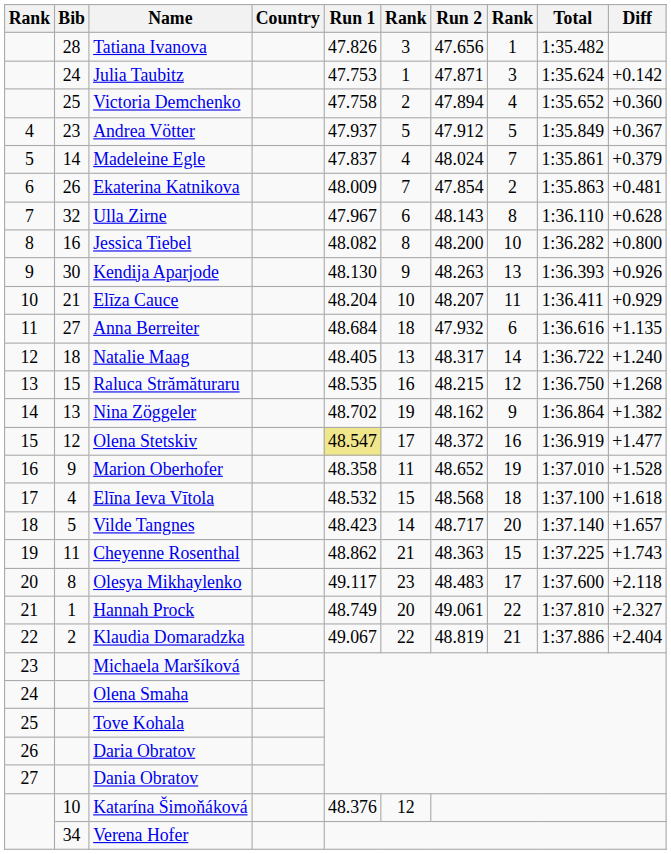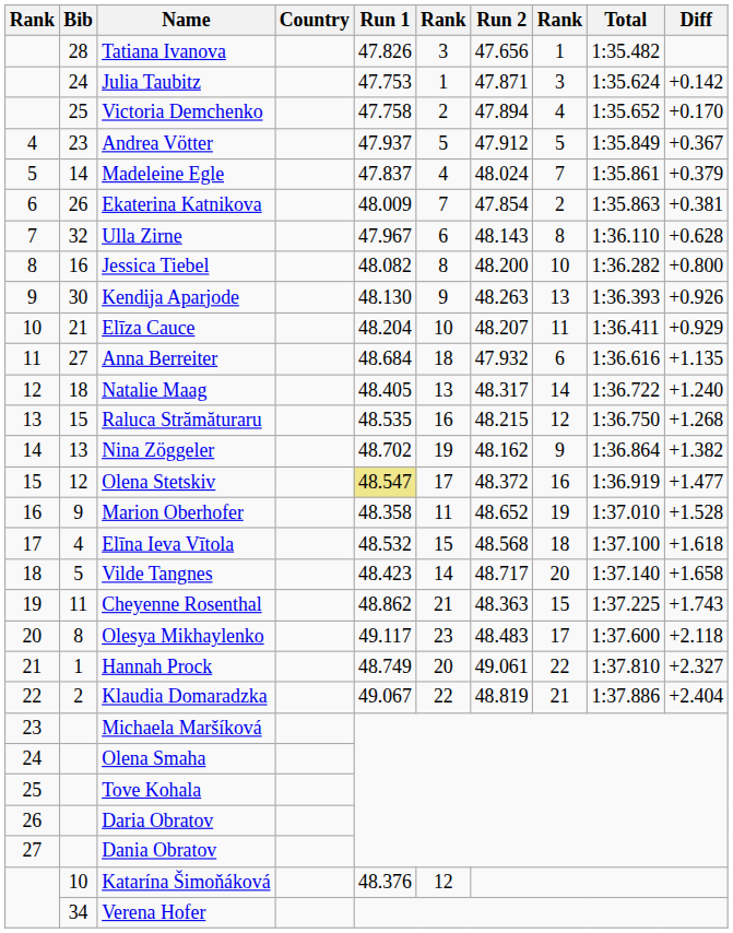 <table class="wikitable sortable" style="text-align:center">
 <tr>
 <th>Rank</th>
 <th>Bib</th>
 <th>Name</th>
 <th>Country</th>
 <th>Run 1</th>
 <th>Rank</th>
 <th>Run 2</th>
 <th>Rank</th>
 <th>Total</th>
 <th>Diff</th>
 </tr>
 <tr>
 <td></td>
 <td>28</td>
 <td align=left><a href='#'>Tatiana Ivanova</a></td>
 <td align=left></td>
 <td>47.826</td>
 <td>3</td>
 <td>47.656</td>
 <td>1</td>
 <td>1:35.482</td>
 <td></td>
 </tr>
 <tr>
 <td></td>
 <td>24</td>
 <td align=left><a href='#'>Julia Taubitz</a></td>
 <td align=left></td>
 <td>47.753</td>
 <td>1</td>
 <td>47.871</td>
 <td>3</td>
 <td>1:35.624</td>
 <td>+0.142</td>
 </tr>
 <tr>
 <td></td>
 <td>25</td>
 <td align=left><a href='#'>Victoria Demchenko</a></td>
 <td align=left></td>
 <td>47.758</td>
 <td>2</td>
 <td>47.894</td>
 <td>4</td>
 <td>1:35.652</td>
-<td>+0.360</td>
+<td>+0.170</td>
 </tr>
 <tr>
 <td>4</td>
 <td>23</td>
 <td align=left><a href='#'>Andrea Vötter</a></td>
 <td align=left></td>
 <td>47.937</td>
 <td>5</td>
 <td>47.912</td>
 <td>5</td>
 <td>1:35.849</td>
 <td>+0.367</td>
 </tr>
 <tr>
 <td>5</td>
 <td>14</td>
 <td align=left><a href='#'>Madeleine Egle</a></td>
 <td align=left></td>
 <td>47.837</td>
 <td>4</td>
 <td>48.024</td>
 <td>7</td>
 <td>1:35.861</td>
 <td>+0.379</td>
 </tr>
 <tr>
 <td>6</td>
 <td>26</td>
 <td align=left><a href='#'>Ekaterina Katnikova</a></td>
 <td align=left></td>
 <td>48.009</td>
 <td>7</td>
 <td>47.854</td>
 <td>2</td>
 <td>1:35.863</td>
-<td>+0.481</td>
+<td>+0.381</td>
 </tr>
 <tr>
 <td>7</td>
 <td>32</td>
 <td align=left><a href='#'>Ulla Zirne</a></td>
 <td align=left></td>
 <td>47.967</td>
 <td>6</td>
 <td>48.143</td>
 <td>8</td>
 <td>1:36.110</td>
 <td>+0.628</td>
 </tr>
 <tr>
 <td>8</td>
 <td>16</td>
 <td align=left><a href='#'>Jessica Tiebel</a></td>
 <td align=left></td>
 <td>48.082</td>
 <td>8</td>
 <td>48.200</td>
 <td>10</td>
 <td>1:36.282</td>
 <td>+0.800</td>
 </tr>
 <tr>
 <td>9</td>
 <td>30</td>
 <td align=left><a href='#'>Kendija Aparjode</a></td>
 <td align=left></td>
 <td>48.130</td>
 <td>9</td>
 <td>48.263</td>
 <td>13</td>
 <td>1:36.393</td>
 <td>+0.926</td>
 </tr>
 <tr>
 <td>10</td>
 <td>21</td>
 <td align=left><a href='#'>Elīza Cauce</a></td>
 <td align=left></td>
 <td>48.204</td>
 <td>10</td>
 <td>48.207</td>
 <td>11</td>
 <td>1:36.411</td>
 <td>+0.929</td>
 </tr>
 <tr>
 <td>11</td>
 <td>27</td>
 <td align=left><a href='#'>Anna Berreiter</a></td>
 <td align=left></td>
 <td>48.684</td>
 <td>18</td>
 <td>47.932</td>
 <td>6</td>
 <td>1:36.616</td>
 <td>+1.135</td>
 </tr>
 <tr>
 <td>12</td>
 <td>18</td>
 <td align=left><a href='#'>Natalie Maag</a></td>
 <td align=left></td>
 <td>48.405</td>
 <td>13</td>
 <td>48.317</td>
 <td>14</td>
 <td>1:36.722</td>
 <td>+1.240</td>
 </tr>
 <tr>
 <td>13</td>
 <td>15</td>
 <td align=left><a href='#'>Raluca Strămăturaru</a></td>
 <td align=left></td>
 <td>48.535</td>
 <td>16</td>
 <td>48.215</td>
 <td>12</td>
 <td>1:36.750</td>
 <td>+1.268</td>
 </tr>
 <tr>
 <td>14</td>
 <td>13</td>
 <td align=left><a href='#'>Nina Zöggeler</a></td>
 <td align=left></td>
 <td>48.702</td>
 <td>19</td>
 <td>48.162</td>
 <td>9</td>
 <td>1:36.864</td>
 <td>+1.382</td>
 </tr>
 <tr>
 <td>15</td>
 <td>12</td>
 <td align=left><a href='#'>Olena Stetskiv</a></td>
 <td align=left></td>
 <td style="background: khaki;">48.547</td>
 <td>17</td>
 <td>48.372</td>
 <td>16</td>
 <td>1:36.919</td>
 <td>+1.477</td>
 </tr>
 <tr>
 <td>16</td>
 <td>9</td>
 <td align=left><a href='#'>Marion Oberhofer</a></td>
 <td align=left></td>
 <td>48.358</td>
 <td>11</td>
 <td>48.652</td>
 <td>19</td>
 <td>1:37.010</td>
 <td>+1.528</td>
 </tr>
 <tr>
 <td>17</td>
 <td>4</td>
 <td align=left><a href='#'>Elīna Ieva Vītola</a></td>
 <td align=left></td>
 <td>48.532</td>
 <td>15</td>
 <td>48.568</td>
 <td>18</td>
 <td>1:37.100</td>
 <td>+1.618</td>
 </tr>
 <tr>
 <td>18</td>
 <td>5</td>
 <td align=left><a href='#'>Vilde Tangnes</a></td>
 <td align=left></td>
 <td>48.423</td>
 <td>14</td>
 <td>48.717</td>
 <td>20</td>
 <td>1:37.140</td>
-<td>+1.657</td>
+<td>+1.658</td>
 </tr>
 <tr>
 <td>19</td>
 <td>11</td>
 <td align=left><a href='#'>Cheyenne Rosenthal</a></td>
 <td align=left></td>
 <td>48.862</td>
 <td>21</td>
 <td>48.363</td>
 <td>15</td>
 <td>1:37.225</td>
 <td>+1.743</td>
 </tr>
 <tr>
 <td>20</td>
 <td>8</td>
 <td align=left><a href='#'>Olesya Mikhaylenko</a></td>
 <td align=left></td>
 <td>49.117</td>
 <td>23</td>
 <td>48.483</td>
 <td>17</td>
 <td>1:37.600</td>
 <td>+2.118</td>
 </tr>
 <tr>
 <td>21</td>
 <td>1</td>
 <td align=left><a href='#'>Hannah Prock</a></td>
 <td align=left></td>
 <td>48.749</td>
 <td>20</td>
 <td>49.061</td>
 <td>22</td>
 <td>1:37.810</td>
 <td>+2.327</td>
 </tr>
 <tr>
 <td>22</td>
 <td>2</td>
 <td align=left><a href='#'>Klaudia Domaradzka</a></td>
 <td align=left></td>
 <td>49.067</td>
 <td>22</td>
 <td>48.819</td>
 <td>21</td>
 <td>1:37.886</td>
 <td>+2.404</td>
 </tr>
 <tr>
 <td>23</td>
 <td></td>
 <td align=left><a href='#'>Michaela Maršíková</a></td>
 <td align=left></td>
 <td colspan=6 rowspan=5></td>
 </tr>
 <tr>
 <td>24</td>
 <td></td>
 <td align=left><a href='#'>Olena Smaha</a></td>
 <td align=left></td>
 </tr>
 <tr>
 <td>25</td>
 <td></td>
 <td align=left><a href='#'>Tove Kohala</a></td>
 <td align=left></td>
 </tr>
 <tr>
 <td>26</td>
 <td></td>
 <td align=left><a href='#'>Daria Obratov</a></td>
 <td align=left></td>
 </tr>
 <tr>
 <td>27</td>
 <td></td>
 <td align=left><a href='#'>Dania Obratov</a></td>
 <td align=left></td>
 </tr>
 <tr>
 <td rowspan=2></td>
 <td>10</td>
 <td align=left><a href='#'>Katarína Šimoňáková</a></td>
 <td align=left></td>
 <td>48.376</td>
 <td>12</td>
 <td colspan=4></td>
 </tr>
 <tr>
 <td>34</td>
 <td align=left><a href='#'>Verena Hofer</a></td>
 <td align=left></td>
 <td colspan=6></td>
 </tr>
 </table>
